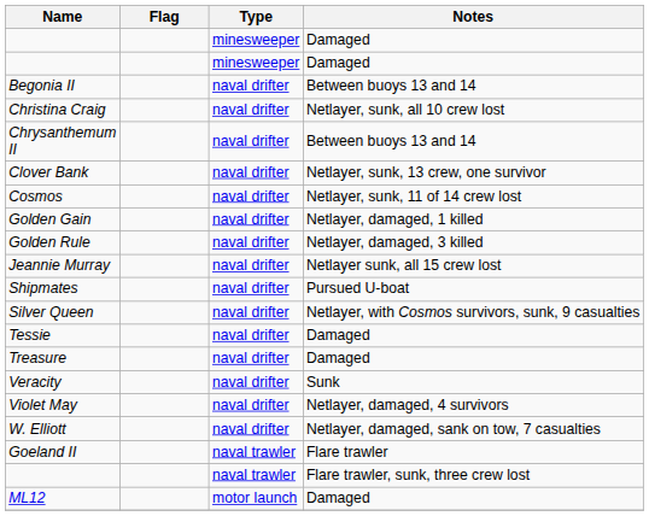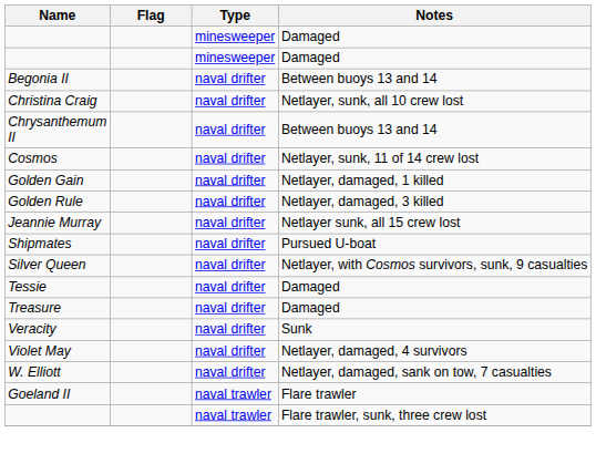 <table class="wikitable sortable">
 <tr>
 <th scope="col" width="110px">Name</th>
 <th scope="col" width="90px">Flag</th>
 <th scope="col" width="60px">Type</th>
 <th>Notes</th>
 </tr>
 <tr>
 <td align="left"></td>
 <td align="left"></td>
 <td align="left"><a href='#'>minesweeper</a></td>
 <td align="left">Damaged</td>
 </tr>
 <tr>
 <td align="left"></td>
 <td align="left"></td>
 <td align="left"><a href='#'>minesweeper</a></td>
 <td align="left">Damaged</td>
 </tr>
 <tr>
 <td align="left"><em>Begonia II</em></td>
 <td align="left"></td>
 <td align="left"><a href='#'>naval drifter</a></td>
 <td align="left">Between buoys 13 and 14</td>
 </tr>
 <tr>
 <td align="left"><em>Christina Craig</em></td>
 <td align="left"></td>
 <td align="left"><a href='#'>naval drifter</a></td>
 <td align="left">Netlayer, sunk, all 10 crew lost</td>
 </tr>
 <tr>
 <td align="left"><em>Chrysanthemum II</em></td>
 <td align="left"></td>
 <td align="left"><a href='#'>naval drifter</a></td>
 <td align="left">Between buoys 13 and 14</td>
-</tr>
-<tr>
-<td align="left"><em>Clover Bank</em></td>
-<td align="left"></td>
-<td align="left"><a href='#'>naval drifter</a></td>
-<td align="left">Netlayer, sunk, 13 crew, one survivor</td>
 </tr>
 <tr>
 <td align="left"><em>Cosmos</em></td>
 <td align="left"></td>
 <td align="left"><a href='#'>naval drifter</a></td>
 <td align="left">Netlayer, sunk, 11 of 14 crew lost</td>
 </tr>
 <tr>
 <td align="left"><em>Golden Gain</em></td>
 <td align="left"></td>
 <td align="left"><a href='#'>naval drifter</a></td>
 <td align="left">Netlayer, damaged, 1 killed</td>
 </tr>
 <tr>
 <td align="left"><em>Golden Rule</em></td>
 <td align="left"></td>
 <td align="left"><a href='#'>naval drifter</a></td>
 <td align="left">Netlayer, damaged, 3 killed</td>
 </tr>
 <tr>
 <td align="left"><em>Jeannie Murray</em></td>
 <td align="left"></td>
 <td align="left"><a href='#'>naval drifter</a></td>
 <td align="left">Netlayer sunk, all 15 crew lost</td>
 </tr>
 <tr>
 <td align="left"><em>Shipmates</em></td>
 <td align="left"></td>
 <td align="left"><a href='#'>naval drifter</a></td>
 <td align="left">Pursued U-boat</td>
 </tr>
 <tr>
 <td align="left"><em>Silver Queen</em></td>
 <td align="left"></td>
 <td align="left"><a href='#'>naval drifter</a></td>
 <td align="left">Netlayer, with <em>Cosmos</em> survivors, sunk, 9 casualties</td>
 </tr>
 <tr>
 <td align="left"><em>Tessie</em></td>
 <td align="left"></td>
 <td align="left"><a href='#'>naval drifter</a></td>
 <td align="left">Damaged</td>
 </tr>
 <tr>
 <td align="left"><em>Treasure</em></td>
 <td align="left"></td>
 <td align="left"><a href='#'>naval drifter</a></td>
 <td align="left">Damaged</td>
 </tr>
 <tr>
 <td align="left"><em>Veracity</em></td>
 <td align="left"></td>
 <td align="left"><a href='#'>naval drifter</a></td>
 <td align="left">Sunk</td>
 </tr>
 <tr>
 <td align="left"><em>Violet May</em></td>
 <td align="left"></td>
 <td align="left"><a href='#'>naval drifter</a></td>
 <td align="left">Netlayer, damaged, 4 survivors</td>
 </tr>
 <tr>
 <td align="left"><em>W. Elliott</em></td>
 <td align="left"></td>
 <td align="left"><a href='#'>naval drifter</a></td>
 <td align="left">Netlayer, damaged, sank on tow, 7 casualties</td>
 </tr>
 <tr>
 <td align="left"><em>Goeland II</em></td>
 <td align="left"></td>
 <td align="left"><a href='#'>naval trawler</a></td>
 <td align="left">Flare trawler</td>
 </tr>
 <tr>
 <td align="left"></td>
 <td align="left"></td>
 <td align="left"><a href='#'>naval trawler</a></td>
 <td align="left">Flare trawler, sunk, three crew lost</td>
 </tr>
 <tr>
-<td align="left"><em><a href='#'>ML12</a></em></td>
-<td align="left"></td>
-<td align="left"><a href='#'>motor launch</a></td>
-<td align="left">Damaged</td>
-</tr>
-<tr>
 </tr>
 </table>
